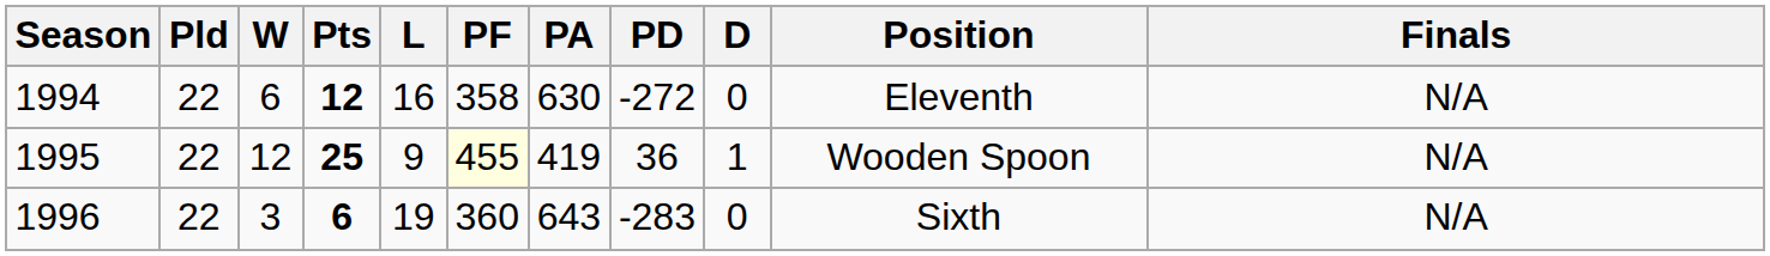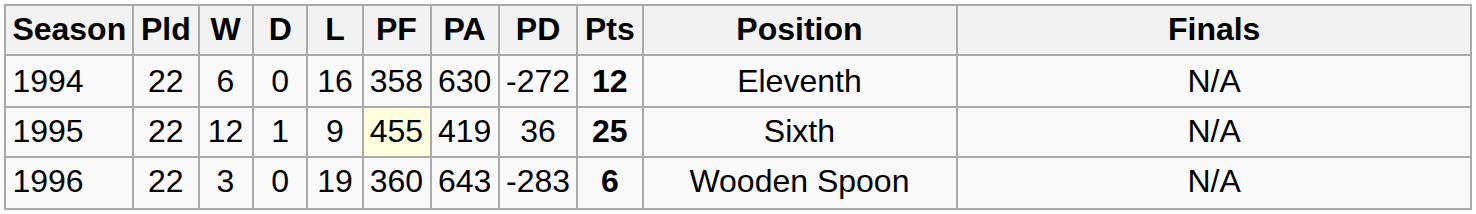 <table class="wikitable" style="text-align:center;">
 <tr>
 <th width=30>Season</th>
 <th width=20 abbr="Played">Pld</th>
 <th width=20 abbr="Won">W</th>
-<th width=20 abbr="Points">Pts</th>
+<th width=20 abbr="Drawn">D</th>
 <th width=20 abbr="Lost">L</th>
 <th width=20 abbr="Points for">PF</th>
 <th width=20 abbr="Points against">PA</th>
 <th width=20 abbr="Points difference">PD</th>
-<th width=20 abbr="Drawn">D</th>
+<th width=20 abbr="Points">Pts</th>
 <th width=150>Position</th>
 <th width=250>Finals</th>
 </tr>
 <tr>
 <td style="text-align:left;">1994</td>
 <td>22</td>
 <td>6</td>
-<td><strong>12</strong></td>
+<td>0</td>
 <td>16</td>
 <td>358</td>
 <td>630</td>
 <td>-272</td>
-<td>0</td>
+<td><strong>12</strong></td>
 <td>Eleventh</td>
 <td>N/A</td>
 </tr>
 <tr>
 <td style="text-align:left;">1995</td>
 <td>22</td>
 <td>12</td>
-<td><strong>25</strong></td>
+<td>1</td>
 <td>9</td>
 <td style="background: lightyellow;">455</td>
 <td>419</td>
 <td>36</td>
-<td>1</td>
-<td>Wooden Spoon</td>
+<td><strong>25</strong></td>
+<td>Sixth</td>
 <td>N/A</td>
 </tr>
 <tr>
 <td style="text-align:left;">1996</td>
 <td>22</td>
 <td>3</td>
-<td><strong>6</strong></td>
+<td>0</td>
 <td>19</td>
 <td>360</td>
 <td>643</td>
 <td>-283</td>
-<td>0</td>
-<td>Sixth</td>
+<td><strong>6</strong></td>
+<td>Wooden Spoon</td>
 <td>N/A</td>
 </tr>
 </table>
